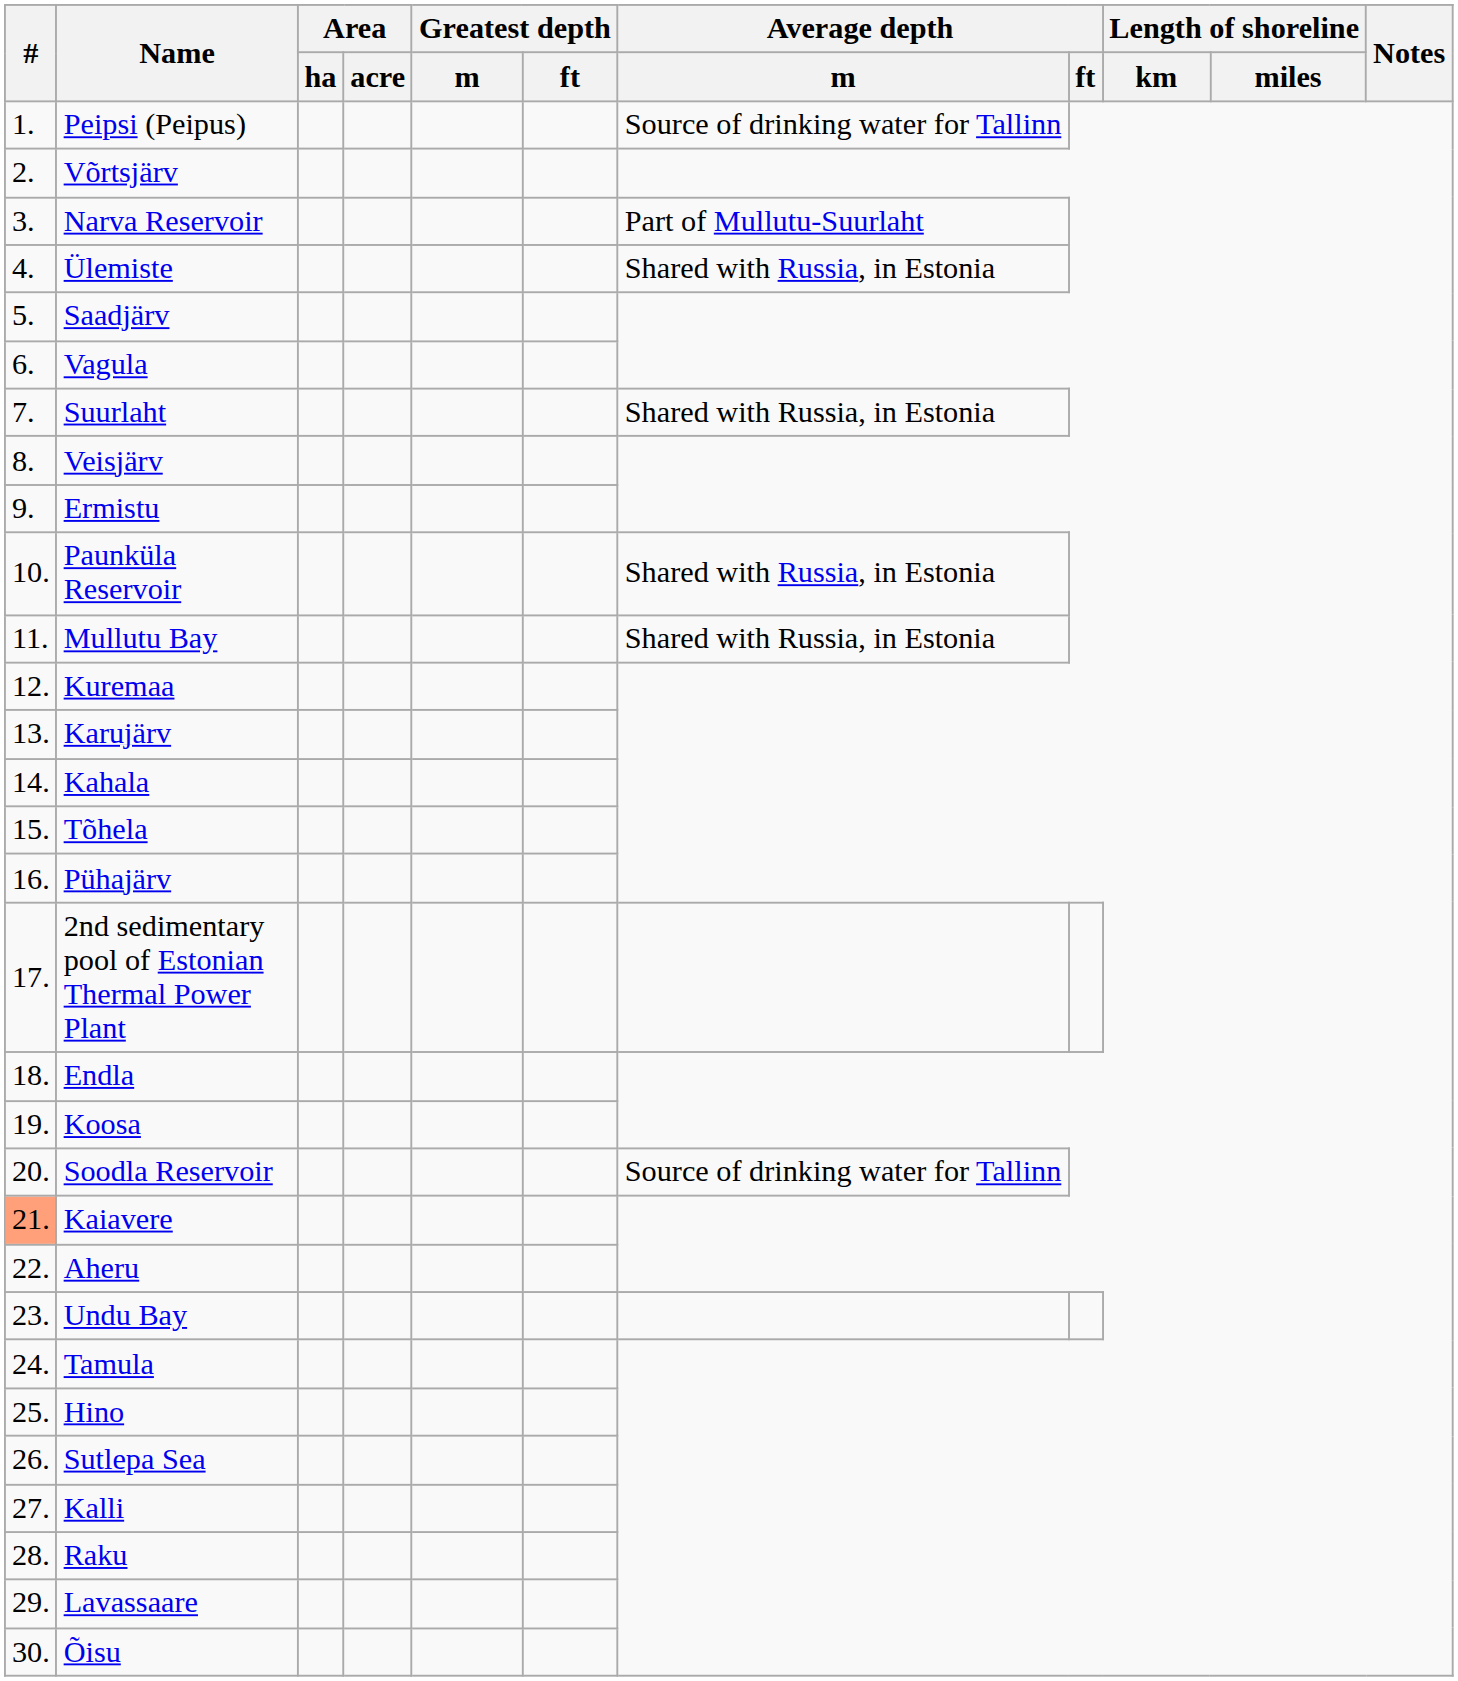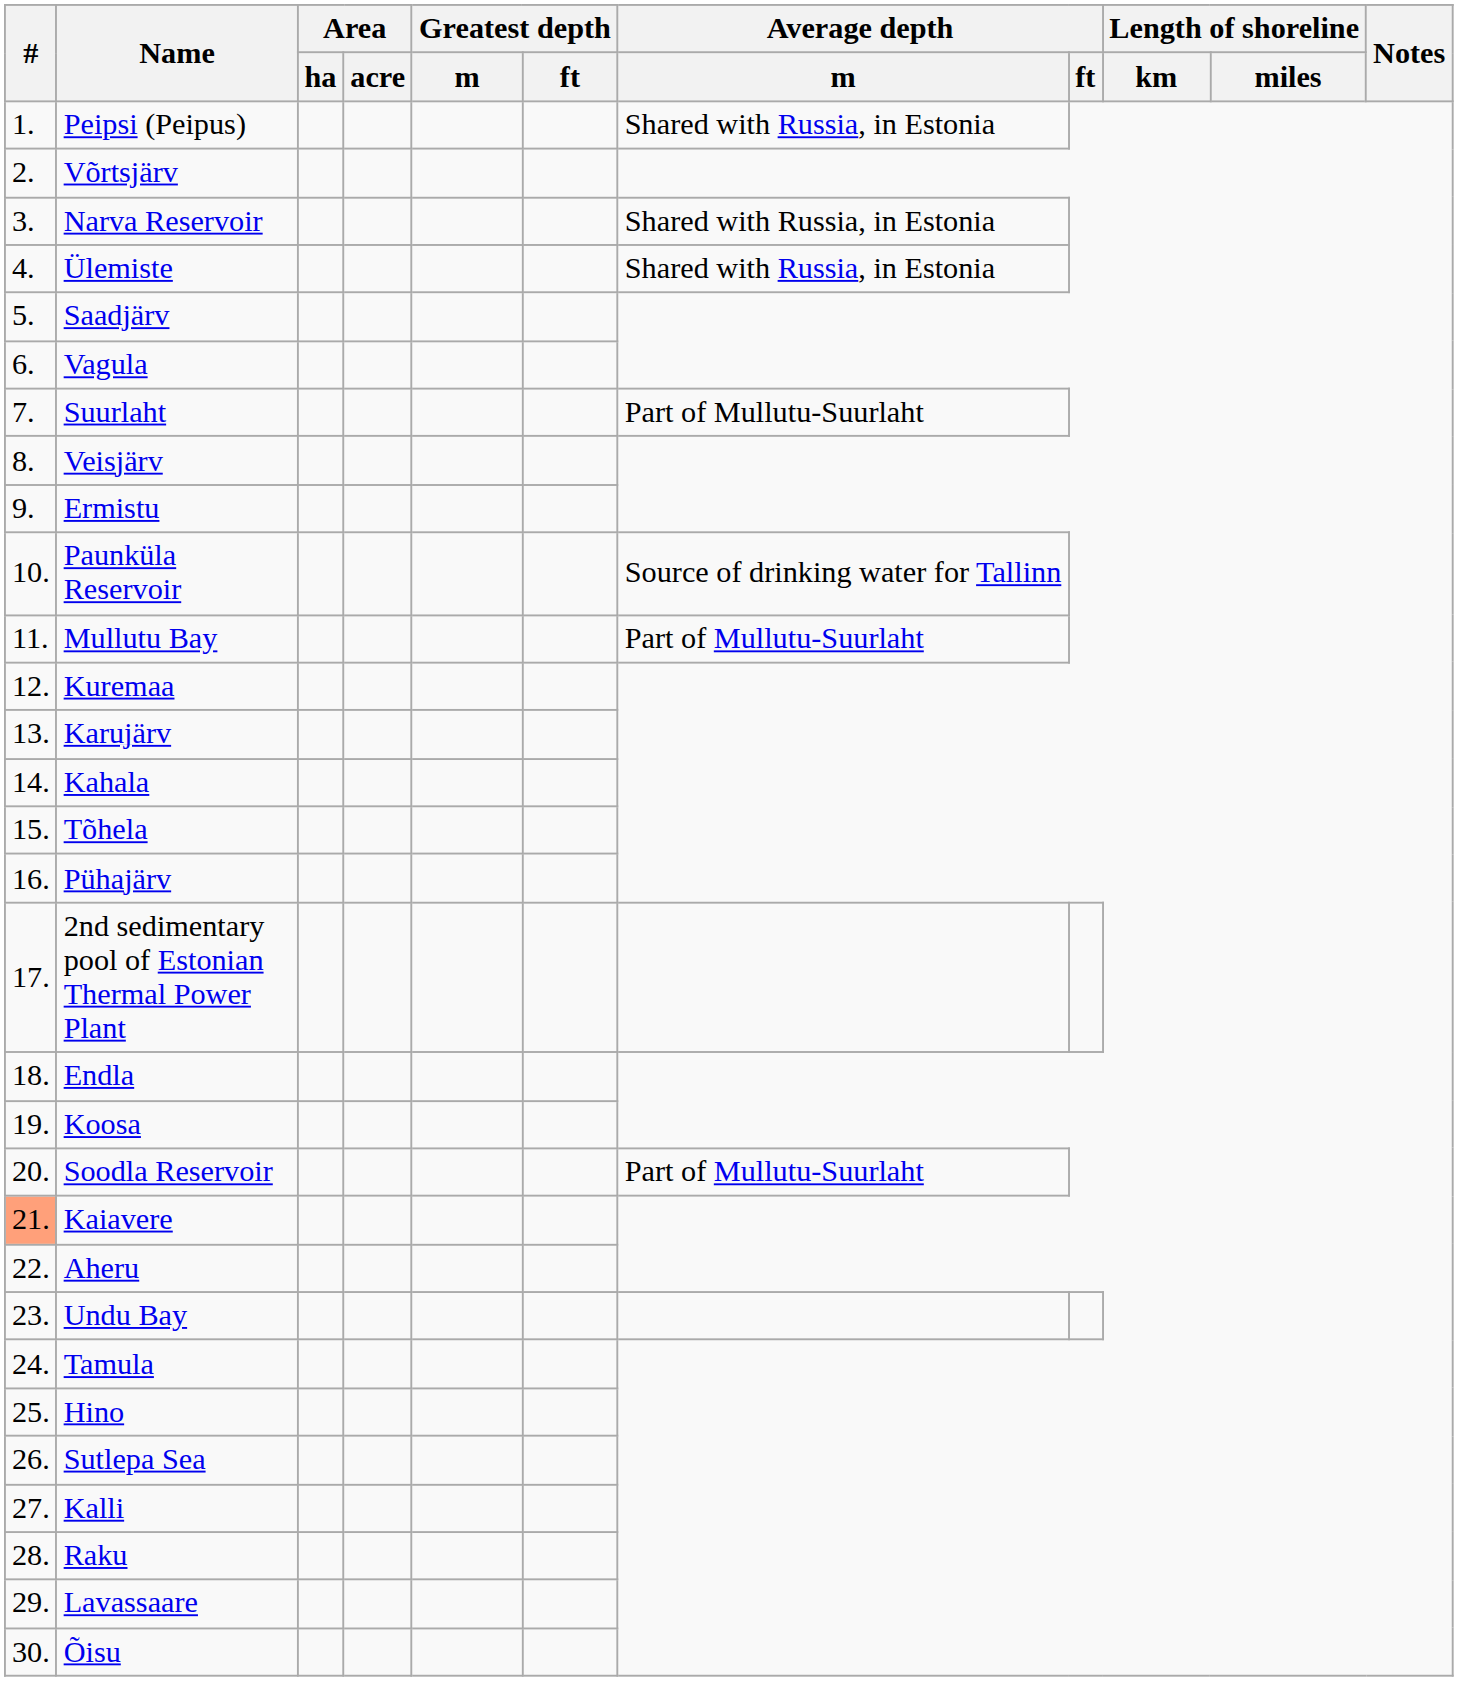 <table class="wikitable sortable">
 <tr bgcolor="#efefef">
 <th scope="col" rowspan=2>#</th>
 <th width=120 rowspan=2>Name</th>
 <th scope="col" colspan=2>Area</th>
 <th scope="col" colspan=2>Greatest depth</th>
 <th scope="col" colspan=2>Average depth</th>
 <th scope="col" colspan=2>Length of shoreline</th>
 <th class=unsortable rowspan=2>Notes</th>
 </tr>
 <tr>
 <th>ha</th>
 <th>acre</th>
 <th>m</th>
 <th>ft</th>
 <th>m</th>
 <th>ft</th>
 <th>km</th>
 <th>miles</th>
 </tr>
 <tr>
 <td>1.</td>
 <td><a href='#'>Peipsi</a> (Peipus)</td>
 <td></td>
 <td></td>
 <td></td>
 <td></td>
-<td>Source of drinking water for <a href='#'>Tallinn</a></td>
+<td>Shared with <a href='#'>Russia</a>,  in Estonia</td>
 </tr>
 <tr>
 <td>2.</td>
 <td><a href='#'>Võrtsjärv</a></td>
 <td></td>
 <td></td>
 <td></td>
 <td></td>
 </tr>
 <tr>
 <td>3.</td>
 <td><a href='#'>Narva Reservoir</a></td>
 <td></td>
 <td></td>
 <td></td>
 <td></td>
-<td>Part of <a href='#'>Mullutu-Suurlaht</a></td>
+<td>Shared with Russia,  in Estonia</td>
 </tr>
 <tr>
 <td>4.</td>
 <td><a href='#'>Ülemiste</a></td>
 <td></td>
 <td></td>
 <td></td>
 <td></td>
 <td>Shared with <a href='#'>Russia</a>,  in Estonia</td>
 </tr>
 <tr>
 <td>5.</td>
 <td><a href='#'>Saadjärv</a></td>
 <td></td>
 <td></td>
 <td></td>
 <td></td>
 </tr>
 <tr>
 <td>6.</td>
 <td><a href='#'>Vagula</a></td>
 <td></td>
 <td></td>
 <td></td>
 <td></td>
 </tr>
 <tr>
 <td>7.</td>
 <td><a href='#'>Suurlaht</a></td>
 <td></td>
 <td></td>
 <td></td>
 <td></td>
-<td>Shared with Russia,  in Estonia</td>
+<td>Part of Mullutu-Suurlaht</td>
 </tr>
 <tr>
 <td>8.</td>
 <td><a href='#'>Veisjärv</a></td>
 <td></td>
 <td></td>
 <td></td>
 <td></td>
 </tr>
 <tr>
 <td>9.</td>
 <td><a href='#'>Ermistu</a></td>
 <td></td>
 <td></td>
 <td></td>
 <td></td>
 </tr>
 <tr>
 <td>10.</td>
 <td><a href='#'>Paunküla Reservoir</a></td>
 <td></td>
 <td></td>
 <td></td>
 <td></td>
-<td>Shared with <a href='#'>Russia</a>,  in Estonia</td>
+<td>Source of drinking water for <a href='#'>Tallinn</a></td>
 </tr>
 <tr>
 <td>11.</td>
 <td><a href='#'>Mullutu Bay</a></td>
 <td></td>
 <td></td>
 <td></td>
 <td></td>
-<td>Shared with Russia,  in Estonia</td>
+<td>Part of <a href='#'>Mullutu-Suurlaht</a></td>
 </tr>
 <tr>
 <td>12.</td>
 <td><a href='#'>Kuremaa</a></td>
 <td></td>
 <td></td>
 <td></td>
 <td></td>
 </tr>
 <tr>
 <td>13.</td>
 <td><a href='#'>Karujärv</a></td>
 <td></td>
 <td></td>
 <td></td>
 <td></td>
 </tr>
 <tr>
 <td>14.</td>
 <td><a href='#'>Kahala</a></td>
 <td></td>
 <td></td>
 <td></td>
 <td></td>
 </tr>
 <tr>
 <td>15.</td>
 <td><a href='#'>Tõhela</a></td>
 <td></td>
 <td></td>
 <td></td>
 <td></td>
 </tr>
 <tr>
 <td>16.</td>
 <td><a href='#'>Pühajärv</a></td>
 <td></td>
 <td></td>
 <td></td>
 <td></td>
 </tr>
 <tr>
 <td>17.</td>
 <td>2nd sedimentary pool of <a href='#'>Estonian Thermal Power Plant</a></td>
 <td></td>
 <td></td>
 <td></td>
 <td></td>
 <td></td>
 <td></td>
 </tr>
 <tr>
 <td>18.</td>
 <td><a href='#'>Endla</a></td>
 <td></td>
 <td></td>
 <td></td>
 <td></td>
 </tr>
 <tr>
 <td>19.</td>
 <td><a href='#'>Koosa</a></td>
 <td></td>
 <td></td>
 <td></td>
 <td></td>
 </tr>
 <tr>
 <td>20.</td>
 <td><a href='#'>Soodla Reservoir</a></td>
 <td></td>
 <td></td>
 <td></td>
 <td></td>
-<td>Source of drinking water for <a href='#'>Tallinn</a></td>
+<td>Part of <a href='#'>Mullutu-Suurlaht</a></td>
 </tr>
 <tr>
 <td style="background: lightsalmon;">21.</td>
 <td><a href='#'>Kaiavere</a></td>
 <td></td>
 <td></td>
 <td></td>
 <td></td>
 </tr>
 <tr>
 <td>22.</td>
 <td><a href='#'>Aheru</a></td>
 <td></td>
 <td></td>
 <td></td>
 <td></td>
 </tr>
 <tr>
 <td>23.</td>
 <td><a href='#'>Undu Bay</a></td>
 <td></td>
 <td></td>
 <td></td>
 <td></td>
 <td></td>
 <td></td>
 </tr>
 <tr>
 <td>24.</td>
 <td><a href='#'>Tamula</a></td>
 <td></td>
 <td></td>
 <td></td>
 <td></td>
 </tr>
 <tr>
 <td>25.</td>
 <td><a href='#'>Hino</a></td>
 <td></td>
 <td></td>
 <td></td>
 <td></td>
 </tr>
 <tr>
 <td>26.</td>
 <td><a href='#'>Sutlepa Sea</a></td>
 <td></td>
 <td></td>
 <td></td>
 <td></td>
 </tr>
 <tr>
 <td>27.</td>
 <td><a href='#'>Kalli</a></td>
 <td></td>
 <td></td>
 <td></td>
 <td></td>
 </tr>
 <tr>
 <td>28.</td>
 <td><a href='#'>Raku</a></td>
 <td></td>
 <td></td>
 <td></td>
 <td></td>
 </tr>
 <tr>
 <td>29.</td>
 <td><a href='#'>Lavassaare</a></td>
 <td></td>
 <td></td>
 <td></td>
 <td></td>
 </tr>
 <tr>
 <td>30.</td>
 <td><a href='#'>Õisu</a></td>
 <td></td>
 <td></td>
 <td></td>
 <td></td>
 </tr>
 </table>
